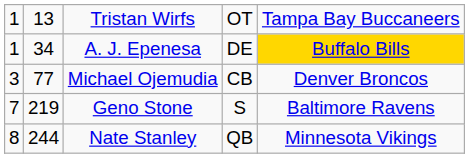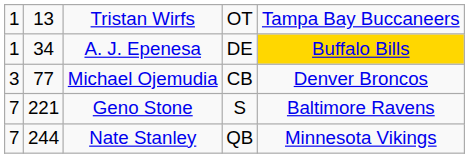 <table class="wikitable" style="text-align:center">
 <tr>
 <td>1</td>
 <td>13</td>
 <td><a href='#'>Tristan Wirfs</a></td>
 <td>OT</td>
 <td><a href='#'>Tampa Bay Buccaneers</a></td>
 </tr>
 <tr>
 <td>1</td>
 <td>34</td>
 <td><a href='#'>A. J. Epenesa</a></td>
 <td>DE</td>
 <td style="background: gold;"><a href='#'>Buffalo Bills</a></td>
 </tr>
 <tr>
 <td>3</td>
 <td>77</td>
 <td><a href='#'>Michael Ojemudia</a></td>
 <td>CB</td>
 <td><a href='#'>Denver Broncos</a></td>
 </tr>
 <tr>
 <td>7</td>
-<td>219</td>
+<td>221</td>
 <td><a href='#'>Geno Stone</a></td>
 <td>S</td>
 <td><a href='#'>Baltimore Ravens</a></td>
 </tr>
 <tr>
-<td>8</td>
+<td>7</td>
 <td>244</td>
 <td><a href='#'>Nate Stanley</a></td>
 <td>QB</td>
 <td><a href='#'>Minnesota Vikings</a></td>
 </tr>
 </table>
